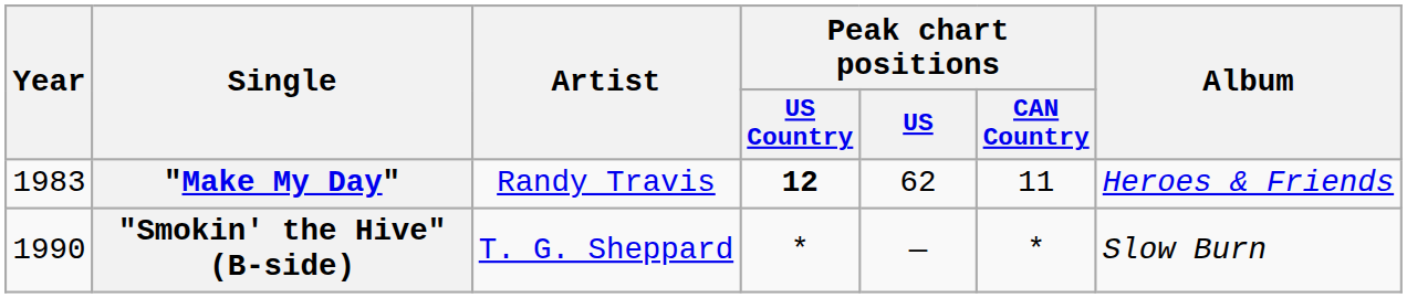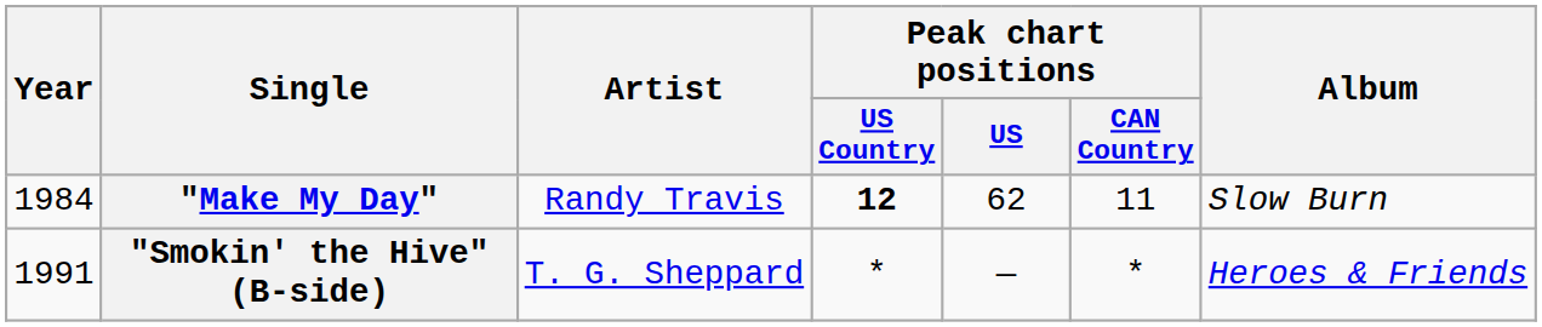 <table class="wikitable plainrowheaders" style="text-align:center;">
 <tr>
 <th rowspan="2">Year</th>
 <th rowspan="2" style="width:12em;">Single</th>
 <th rowspan="2">Artist</th>
 <th colspan="3">Peak chart positions</th>
 <th rowspan="2">Album</th>
 </tr>
 <tr style="font-size:smaller;">
 <th style="width: 45px;"><a href='#'>US Country</a></th>
 <th style="width: 45px;"><a href='#'>US</a></th>
 <th style="width: 45px;"><a href='#'>CAN Country</a></th>
 </tr>
 <tr>
-<td>1983</td>
+<td>1984</td>
 <th scope="row">"<a href='#'>Make My Day</a>"</th>
 <td><a href='#'>Randy Travis</a></td>
 <td><strong>12</strong></td>
 <td>62</td>
 <td>11</td>
-<td align="left"><em><a href='#'>Heroes & Friends</a></em></td>
+<td align="left"><em>Slow Burn</em></td>
 </tr>
 <tr>
-<td>1990</td>
+<td>1991</td>
 <th scope="row">"Smokin' the Hive" (B-side)</th>
 <td><a href='#'>T. G. Sheppard</a></td>
 <td>*</td>
 <td>—</td>
 <td>*</td>
-<td align="left"><em>Slow Burn</em></td>
+<td align="left"><em><a href='#'>Heroes & Friends</a></em></td>
 </tr>
 </table>
